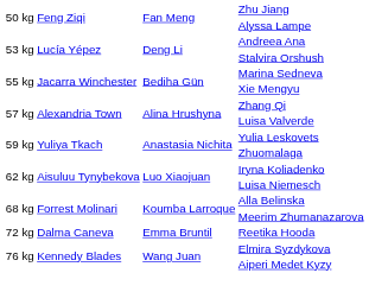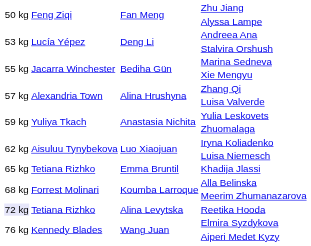 <table>
 <tr>
 <td rowspan=2>50 kg<br></td>
 <td rowspan=2><a href='#'>Feng Ziqi</a><br></td>
 <td rowspan=2><a href='#'>Fan Meng</a><br></td>
 <td><a href='#'>Zhu Jiang</a><br></td>
 </tr>
 <tr>
 <td><a href='#'>Alyssa Lampe</a><br></td>
 </tr>
 <tr>
 <td rowspan=2>53 kg<br></td>
 <td rowspan=2><a href='#'>Lucía Yépez</a><br></td>
 <td rowspan=2><a href='#'>Deng Li</a><br></td>
 <td><a href='#'>Andreea Ana</a><br></td>
 </tr>
 <tr>
 <td><a href='#'>Stalvira Orshush</a><br></td>
 </tr>
 <tr>
 <td rowspan=2>55 kg<br></td>
 <td rowspan=2><a href='#'>Jacarra Winchester</a><br></td>
 <td rowspan=2><a href='#'>Bediha Gün</a><br></td>
 <td><a href='#'>Marina Sedneva</a><br></td>
 </tr>
 <tr>
 <td><a href='#'>Xie Mengyu</a><br></td>
 </tr>
 <tr>
 <td rowspan=2>57 kg<br></td>
 <td rowspan=2><a href='#'>Alexandria Town</a><br></td>
 <td rowspan=2><a href='#'>Alina Hrushyna</a><br></td>
 <td><a href='#'>Zhang Qi</a><br></td>
 </tr>
 <tr>
 <td><a href='#'>Luisa Valverde</a><br></td>
 </tr>
 <tr>
 <td rowspan=2>59 kg<br></td>
 <td rowspan=2><a href='#'>Yuliya Tkach</a><br></td>
 <td rowspan=2><a href='#'>Anastasia Nichita</a><br></td>
 <td><a href='#'>Yulia Leskovets</a><br></td>
 </tr>
 <tr>
 <td><a href='#'>Zhuomalaga</a><br></td>
 </tr>
 <tr>
 <td rowspan=2>62 kg<br></td>
 <td rowspan=2><a href='#'>Aisuluu Tynybekova</a><br></td>
 <td rowspan=2><a href='#'>Luo Xiaojuan</a><br></td>
 <td><a href='#'>Iryna Koliadenko</a><br></td>
 </tr>
 <tr>
 <td><a href='#'>Luisa Niemesch</a><br></td>
 </tr>
 <tr>
+<td>65 kg<br></td>
+<td><a href='#'>Tetiana Rizhko</a><br></td>
+<td><a href='#'>Emma Bruntil</a><br></td>
+<td><a href='#'>Khadija Jlassi</a><br></td>
+</tr>
+<tr>
 <td rowspan=2>68 kg<br></td>
 <td rowspan=2><a href='#'>Forrest Molinari</a><br></td>
 <td rowspan=2><a href='#'>Koumba Larroque</a><br></td>
 <td><a href='#'>Alla Belinska</a><br></td>
 </tr>
 <tr>
 <td><a href='#'>Meerim Zhumanazarova</a><br></td>
 </tr>
 <tr>
-<td>72 kg<br></td>
-<td><a href='#'>Dalma Caneva</a><br></td>
-<td><a href='#'>Emma Bruntil</a><br></td>
+<td style="background: lavender;">72 kg<br></td>
+<td><a href='#'>Tetiana Rizhko</a><br></td>
+<td><a href='#'>Alina Levytska</a><br></td>
 <td><a href='#'>Reetika Hooda</a><br></td>
 </tr>
 <tr>
 <td rowspan=2>76 kg<br></td>
 <td rowspan=2><a href='#'>Kennedy Blades</a><br></td>
 <td rowspan=2><a href='#'>Wang Juan</a><br></td>
 <td><a href='#'>Elmira Syzdykova</a><br></td>
 </tr>
 <tr>
 <td><a href='#'>Aiperi Medet Kyzy</a><br></td>
 </tr>
 </table>
